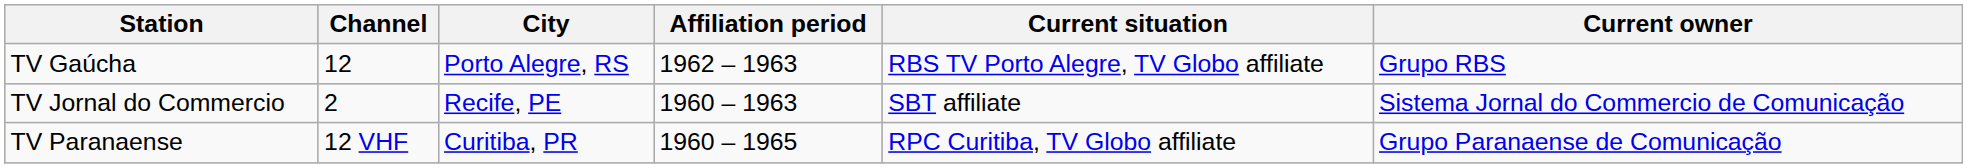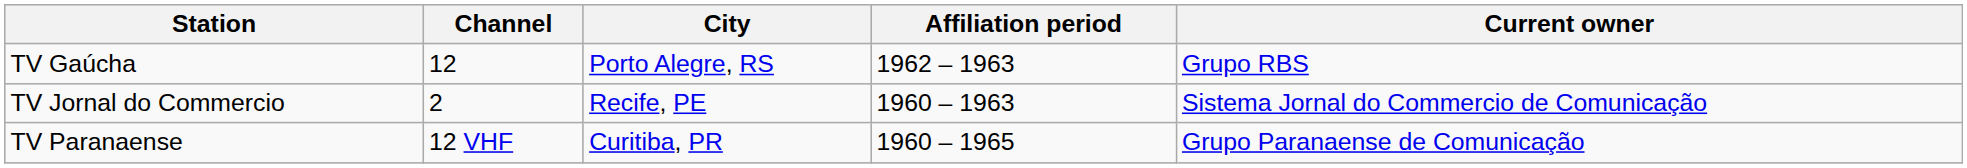 <table class = "wikitable" width = "100%">
 <tr>
 <th>Station</th>
 <th>Channel</th>
 <th>City</th>
 <th>Affiliation period</th>
-<th>Current situation</th>
 <th>Current owner</th>
 </tr>
 <tr>
 <td>TV Gaúcha</td>
 <td>12</td>
 <td><a href='#'>Porto Alegre</a>, <a href='#'>RS</a></td>
 <td>1962 – 1963</td>
-<td><a href='#'>RBS TV Porto Alegre</a>, <a href='#'>TV Globo</a> affiliate</td>
 <td><a href='#'>Grupo RBS</a></td>
 </tr>
 <tr>
 <td>TV Jornal do Commercio</td>
 <td>2</td>
 <td><a href='#'>Recife</a>, <a href='#'>PE</a></td>
 <td>1960 – 1963</td>
-<td><a href='#'>SBT</a> affiliate</td>
 <td><a href='#'>Sistema Jornal do Commercio de Comunicação</a></td>
 </tr>
 <tr>
 <td>TV Paranaense</td>
 <td>12 <a href='#'>VHF</a></td>
 <td><a href='#'>Curitiba</a>, <a href='#'>PR</a></td>
 <td>1960 – 1965</td>
-<td><a href='#'>RPC Curitiba</a>, <a href='#'>TV Globo</a> affiliate</td>
 <td><a href='#'>Grupo Paranaense de Comunicação</a></td>
 </tr>
 </table>
